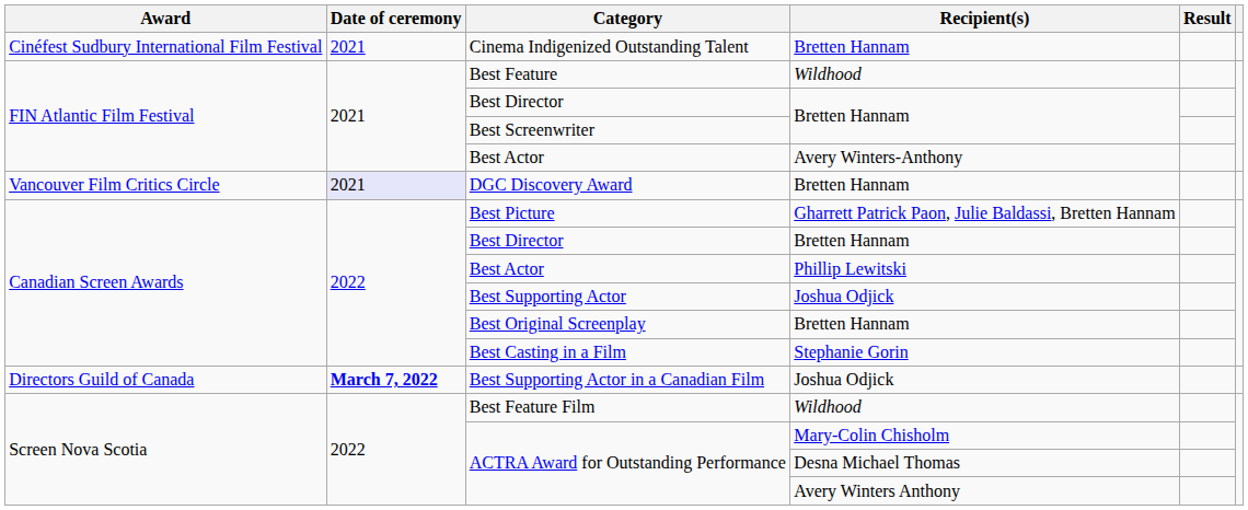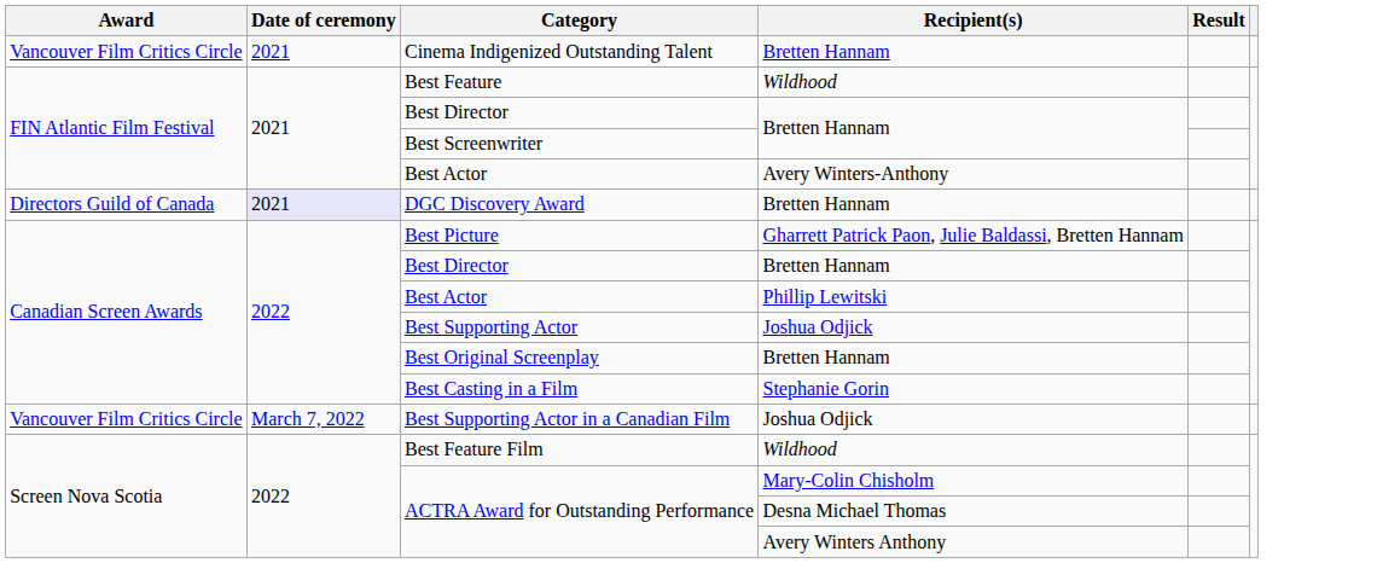 <table class="wikitable plainrowheaders sortable">
 <tr>
 <th scope="col">Award</th>
 <th scope="col">Date of ceremony</th>
 <th scope="col">Category</th>
 <th scope="col">Recipient(s)</th>
 <th scope="col">Result</th>
 <th scope="col" class="unsortable"></th>
 </tr>
 <tr>
-<td><a href='#'>Cinéfest Sudbury International Film Festival</a></td>
+<td><a href='#'>Vancouver Film Critics Circle</a></td>
 <td><a href='#'>2021</a></td>
 <td>Cinema Indigenized Outstanding Talent</td>
 <td><a href='#'>Bretten Hannam</a></td>
 <td></td>
 <td></td>
 </tr>
 <tr>
 <td rowspan=4><a href='#'>FIN Atlantic Film Festival</a></td>
 <td rowspan=4>2021</td>
 <td>Best Feature</td>
 <td><em>Wildhood</em></td>
 <td></td>
 <td rowspan=4></td>
 </tr>
 <tr>
 <td>Best Director</td>
 <td rowspan=2>Bretten Hannam</td>
 <td></td>
 </tr>
 <tr>
 <td>Best Screenwriter</td>
 <td></td>
 </tr>
 <tr>
 <td>Best Actor</td>
 <td>Avery Winters-Anthony</td>
 <td></td>
 </tr>
 <tr>
-<td><a href='#'>Vancouver Film Critics Circle</a></td>
+<td><a href='#'>Directors Guild of Canada</a></td>
 <td style="background: lavender;">2021</td>
 <td><a href='#'>DGC Discovery Award</a></td>
 <td>Bretten Hannam</td>
 <td></td>
 <td></td>
 </tr>
 <tr>
 <td rowspan=6><a href='#'>Canadian Screen Awards</a></td>
 <td rowspan=6><a href='#'>2022</a></td>
 <td><a href='#'>Best Picture</a></td>
 <td><a href='#'>Gharrett Patrick Paon</a>, <a href='#'>Julie Baldassi</a>, Bretten Hannam</td>
 <td></td>
 <td rowspan=6></td>
 </tr>
 <tr>
 <td><a href='#'>Best Director</a></td>
 <td>Bretten Hannam</td>
 <td></td>
 </tr>
 <tr>
 <td><a href='#'>Best Actor</a></td>
 <td><a href='#'>Phillip Lewitski</a></td>
 <td></td>
 </tr>
 <tr>
 <td><a href='#'>Best Supporting Actor</a></td>
 <td><a href='#'>Joshua Odjick</a></td>
 <td></td>
 </tr>
 <tr>
 <td><a href='#'>Best Original Screenplay</a></td>
 <td>Bretten Hannam</td>
 <td></td>
 </tr>
 <tr>
 <td><a href='#'>Best Casting in a Film</a></td>
 <td><a href='#'>Stephanie Gorin</a></td>
 <td></td>
 </tr>
 <tr>
-<td><a href='#'>Directors Guild of Canada</a></td>
-<td><strong><a href='#'>March 7, 2022</a></strong></td>
+<td><a href='#'>Vancouver Film Critics Circle</a></td>
+<td><a href='#'>March 7, 2022</a></td>
 <td><a href='#'>Best Supporting Actor in a Canadian Film</a></td>
 <td>Joshua Odjick</td>
 <td></td>
 <td></td>
 </tr>
 <tr>
 <td rowspan=4>Screen Nova Scotia</td>
 <td rowspan=4>2022</td>
 <td>Best Feature Film</td>
 <td><em>Wildhood</em></td>
 <td></td>
 <td rowspan=4></td>
 </tr>
 <tr>
 <td rowspan=3><a href='#'>ACTRA Award</a> for Outstanding Performance</td>
 <td><a href='#'>Mary-Colin Chisholm</a></td>
 <td></td>
 </tr>
 <tr>
 <td>Desna Michael Thomas</td>
 <td></td>
 </tr>
 <tr>
 <td>Avery Winters Anthony</td>
 <td></td>
 </tr>
 </table>
